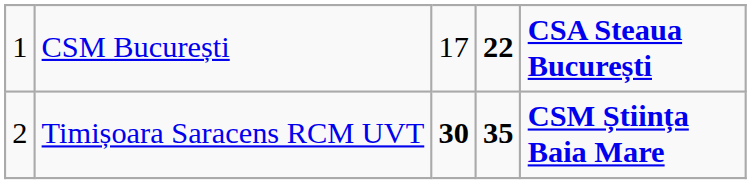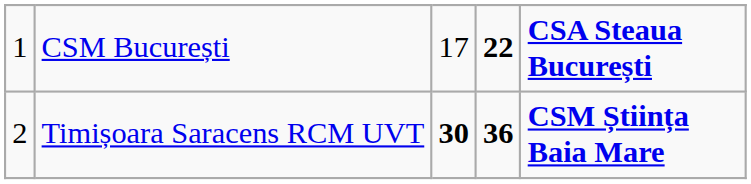 <table class="wikitable" cellpadding="0" cellspacing="0" style="font-size:90%;">
 <tr>
 <td>1</td>
 <td><a href='#'>CSM București</a></td>
 <td>17</td>
 <td><strong>22</strong></td>
 <td width="100"><strong><a href='#'>CSA Steaua București</a></strong></td>
 </tr>
 <tr>
 <td>2</td>
 <td><a href='#'>Timișoara Saracens RCM UVT</a></td>
 <td><strong>30</strong></td>
-<td><strong>35</strong></td>
+<td><strong>36</strong></td>
 <td><strong><a href='#'>CSM Știința Baia Mare</a></strong></td>
 </tr>
 </table>
